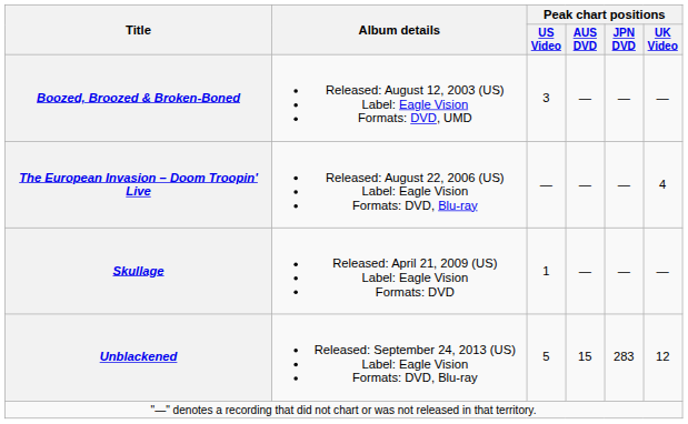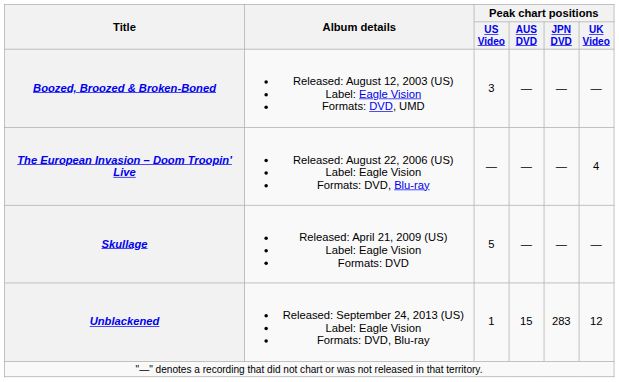 <table class="wikitable plainrowheaders" style="text-align:center;">
 <tr>
 <th scope="col" rowspan="2" style="width:21em;">Title</th>
 <th scope="col" rowspan="2" style="width:20em;">Album details</th>
 <th scope="col" colspan="4">Peak chart positions</th>
 </tr>
 <tr>
 <th scope="col" style="width:3em;font-size:90%;"><a href='#'>US<br>Video</a><br></th>
 <th scope="col" style="width:3em;font-size:90%;"><a href='#'>AUS<br>DVD</a><br></th>
 <th scope="col" style="width:3em;font-size:90%;"><a href='#'>JPN<br>DVD</a><br></th>
 <th scope="col" style="width:3em;font-size:90%;"><a href='#'>UK<br>Video</a><br></th>
 </tr>
 <tr>
 <th scope="row"><em><a href='#'>Boozed, Broozed & Broken-Boned</a></em></th>
 <td><br><ul><li>Released: August 12, 2003 <span>(US)</span></li><li>Label: <a href='#'>Eagle Vision</a></li><li>Formats: <a href='#'>DVD</a>, UMD</li></ul></td>
 <td>3</td>
 <td>—</td>
 <td>—</td>
 <td>—</td>
 </tr>
 <tr>
 <th scope="row"><em><a href='#'>The European Invasion – Doom Troopin' Live</a></em></th>
 <td><br><ul><li>Released: August 22, 2006 <span>(US)</span></li><li>Label: Eagle Vision</li><li>Formats: DVD, <a href='#'>Blu-ray</a></li></ul></td>
 <td>—</td>
 <td>—</td>
 <td>—</td>
 <td>4</td>
 </tr>
 <tr>
 <th scope="row"><em><a href='#'>Skullage</a></em></th>
 <td><br><ul><li>Released: April 21, 2009 <span>(US)</span></li><li>Label: Eagle Vision</li><li>Formats: DVD</li></ul></td>
-<td>1</td>
+<td>5</td>
 <td>—</td>
 <td>—</td>
 <td>—</td>
 </tr>
 <tr>
 <th scope="row"><em><a href='#'>Unblackened</a></em></th>
 <td><br><ul><li>Released: September 24, 2013 <span>(US)</span></li><li>Label: Eagle Vision</li><li>Formats: DVD, Blu-ray</li></ul></td>
-<td>5</td>
+<td>1</td>
 <td>15</td>
 <td>283</td>
 <td>12</td>
 </tr>
 <tr>
 <td colspan="7" style="font-size:90%">"—" denotes a recording that did not chart or was not released in that territory.</td>
 </tr>
 </table>
